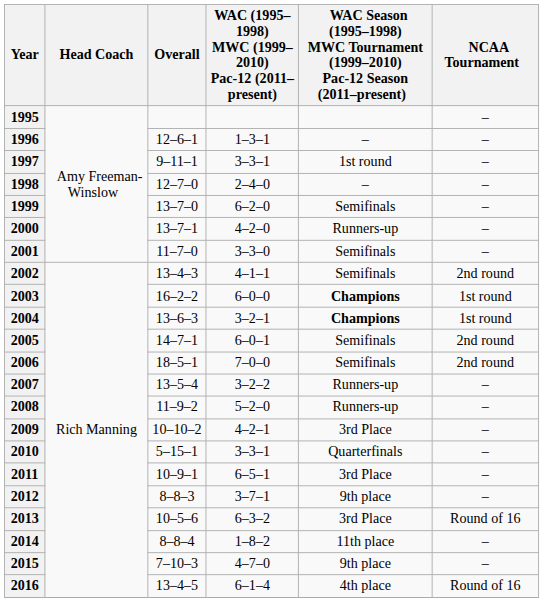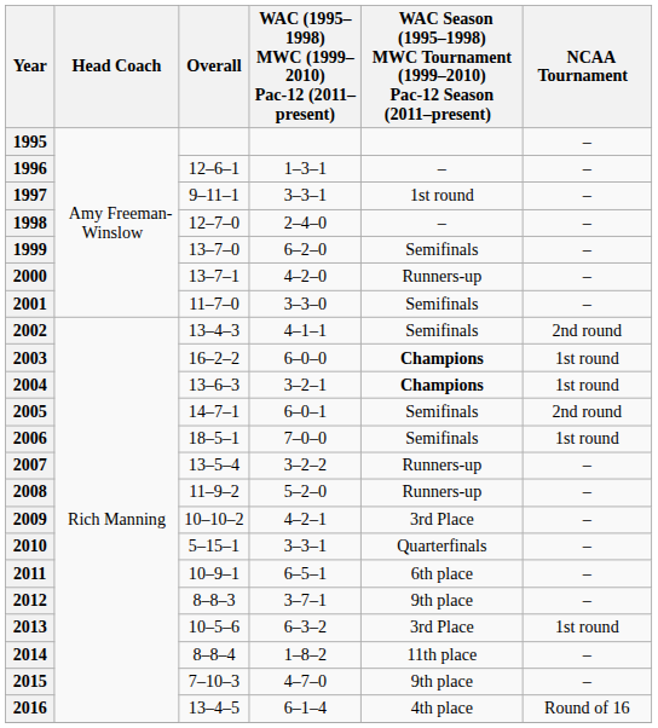 <table class="wikitable" style="text-align: center;">
 <tr>
 <th>  Year  </th>
 <th>Head Coach</th>
 <th>  Overall  </th>
 <th>WAC (1995–1998)<br>MWC (1999–2010)<br>Pac-12 (2011–present)</th>
 <th>  WAC Season (1995–1998)<br> MWC Tournament (1999–2010)<br>Pac-12 Season (2011–present)  </th>
 <th>  NCAA Tournament  </th>
 </tr>
 <tr>
 <th>1995</th>
 <td rowspan="7">  Amy Freeman-Winslow  </td>
 <td></td>
 <td></td>
 <td></td>
 <td>–</td>
 </tr>
 <tr>
 <th>1996</th>
 <td>12–6–1</td>
 <td>1–3–1</td>
 <td>–</td>
 <td>–</td>
 </tr>
 <tr>
 <th>1997</th>
 <td>9–11–1</td>
 <td>3–3–1</td>
 <td>1st round</td>
 <td>–</td>
 </tr>
 <tr>
 <th>1998</th>
 <td>12–7–0</td>
 <td>2–4–0</td>
 <td>–</td>
 <td>–</td>
 </tr>
 <tr>
 <th>1999</th>
 <td>13–7–0</td>
 <td>6–2–0</td>
 <td>Semifinals</td>
 <td>–</td>
 </tr>
 <tr>
 <th>2000</th>
 <td>13–7–1</td>
 <td>4–2–0</td>
 <td>Runners-up</td>
 <td>–</td>
 </tr>
 <tr>
 <th>2001</th>
 <td>11–7–0</td>
 <td>3–3–0</td>
 <td>Semifinals</td>
 <td>–</td>
 </tr>
 <tr>
 <th>2002</th>
 <td rowspan="15">  Rich Manning  </td>
 <td>13–4–3</td>
 <td>4–1–1</td>
 <td>Semifinals</td>
 <td>2nd round</td>
 </tr>
 <tr>
 <th>2003</th>
 <td>16–2–2</td>
 <td>6–0–0</td>
 <td><strong>Champions</strong></td>
 <td>1st round</td>
 </tr>
 <tr>
 <th>2004</th>
 <td>13–6–3</td>
 <td>3–2–1</td>
 <td><strong>Champions</strong></td>
 <td>1st round</td>
 </tr>
 <tr>
 <th>2005</th>
 <td>14–7–1</td>
 <td>6–0–1</td>
 <td>Semifinals</td>
 <td>2nd round</td>
 </tr>
 <tr>
 <th>2006</th>
 <td>18–5–1</td>
 <td>7–0–0</td>
 <td>Semifinals</td>
-<td>2nd round</td>
+<td>1st round</td>
 </tr>
 <tr>
 <th>2007</th>
 <td>13–5–4</td>
 <td>3–2–2</td>
 <td>Runners-up</td>
 <td>–</td>
 </tr>
 <tr>
 <th>2008</th>
 <td>11–9–2</td>
 <td>5–2–0</td>
 <td>Runners-up</td>
 <td>–</td>
 </tr>
 <tr>
 <th>2009</th>
 <td>10–10–2</td>
 <td>4–2–1</td>
 <td>3rd Place</td>
 <td>–</td>
 </tr>
 <tr>
 <th>2010</th>
 <td>5–15–1</td>
 <td>3–3–1</td>
 <td>Quarterfinals</td>
 <td>–</td>
 </tr>
 <tr>
 <th>2011</th>
 <td>10–9–1</td>
 <td>6–5–1</td>
-<td>3rd Place</td>
+<td>6th place</td>
 <td>–</td>
 </tr>
 <tr>
 <th>2012</th>
 <td>8–8–3</td>
 <td>3–7–1</td>
 <td>9th place</td>
 <td>–</td>
 </tr>
 <tr>
 <th>2013</th>
 <td>10–5–6</td>
 <td>6–3–2</td>
 <td>3rd Place</td>
-<td>Round of 16</td>
+<td>1st round</td>
 </tr>
 <tr>
 <th>2014</th>
 <td>8–8–4</td>
 <td>1–8–2</td>
 <td>11th place</td>
 <td>–</td>
 </tr>
 <tr>
 <th>2015</th>
 <td>7–10–3</td>
 <td>4–7–0</td>
 <td>9th place</td>
 <td>–</td>
 </tr>
 <tr>
 <th>2016</th>
 <td>13–4–5</td>
 <td>6–1–4</td>
 <td>4th place</td>
 <td>Round of 16</td>
 </tr>
 <tr>
 </tr>
 </table>
